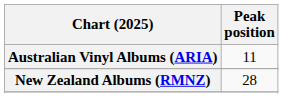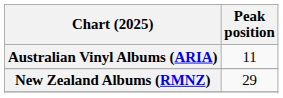 <table class="wikitable sortable plainrowheaders" style="text-align:center">
 <tr>
 <th scope="col">Chart (2025)</th>
 <th scope="col">Peak<br>position</th>
 </tr>
 <tr>
 <th scope="row">Australian Vinyl Albums (<a href='#'>ARIA</a>)</th>
 <td>11</td>
 </tr>
 <tr>
 </tr>
 <tr>
 <th scope="row">New Zealand Albums (<a href='#'>RMNZ</a>)</th>
-<td>28</td>
+<td>29</td>
 </tr>
 <tr>
 </tr>
 <tr>
 </tr>
 <tr>
 </tr>
 <tr>
 </tr>
 </table>
